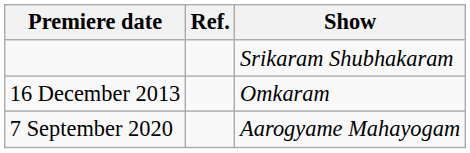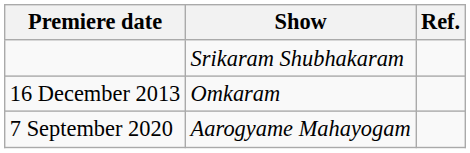 <table class="wikitable sortable">
 <tr>
 <th>Premiere date</th>
+<th>Show</th>
 <th>Ref.</th>
-<th>Show</th>
 </tr>
 <tr>
 <td></td>
+<td><em>Srikaram Shubhakaram</em></td>
 <td></td>
-<td><em>Srikaram Shubhakaram</em></td>
 </tr>
 <tr>
 <td>16 December 2013</td>
+<td><em>Omkaram</em></td>
 <td></td>
-<td><em>Omkaram</em></td>
 </tr>
 <tr>
 <td>7 September 2020</td>
+<td><em>Aarogyame Mahayogam</em></td>
 <td></td>
-<td><em>Aarogyame Mahayogam</em></td>
 </tr>
 </table>
